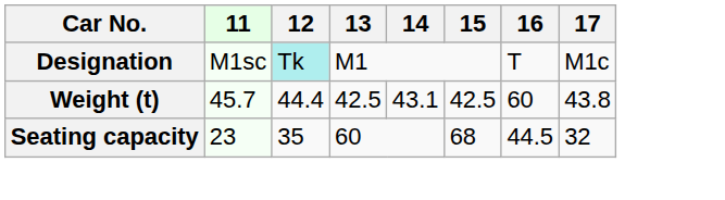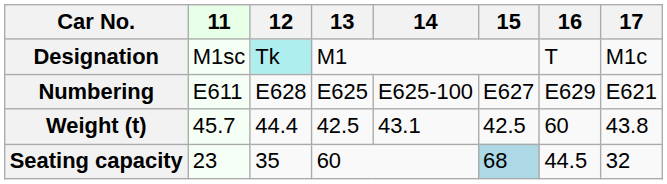 <table class="wikitable">
 <tr>
 <th>Car No.</th>
 <th style="background: #E6FFE6">11</th>
 <th>12</th>
 <th>13</th>
 <th>14</th>
 <th>15</th>
 <th>16</th>
 <th>17</th>
 </tr>
 <tr>
 <th>Designation</th>
 <td style="background: #F5FFF5">M1sc</td>
 <td style="background: paleturquoise;">Tk</td>
 <td colspan="3">M1</td>
 <td>T</td>
 <td>M1c</td>
 </tr>
 <tr>
+<th>Numbering</th>
+<td style="background: #F5FFF5">E611</td>
+<td>E628</td>
+<td>E625</td>
+<td>E625-100</td>
+<td>E627</td>
+<td>E629</td>
+<td>E621</td>
+</tr>
+<tr>
 <th>Weight (t)</th>
 <td style="background: #F5FFF5">45.7</td>
 <td>44.4</td>
 <td>42.5</td>
 <td>43.1</td>
 <td>42.5</td>
 <td>60</td>
 <td>43.8</td>
 </tr>
 <tr>
 <th>Seating capacity</th>
 <td style="background: #F5FFF5">23</td>
 <td>35</td>
 <td colspan="2">60</td>
-<td>68</td>
+<td style="background: lightblue;">68</td>
 <td>44.5</td>
 <td>32</td>
 </tr>
 </table>
